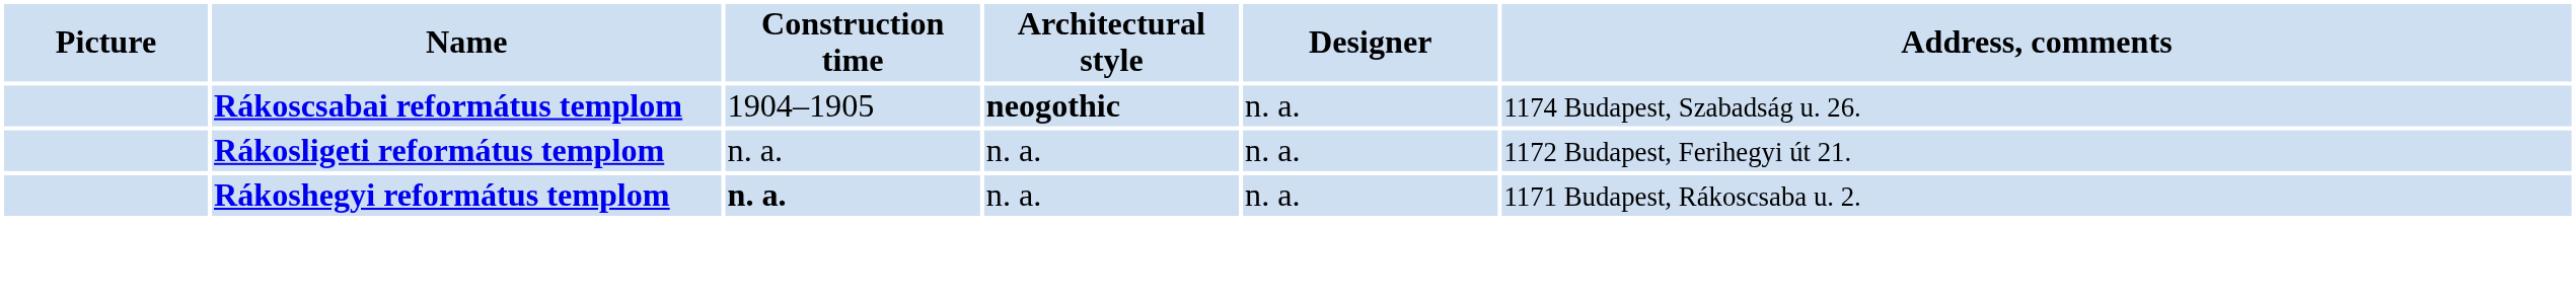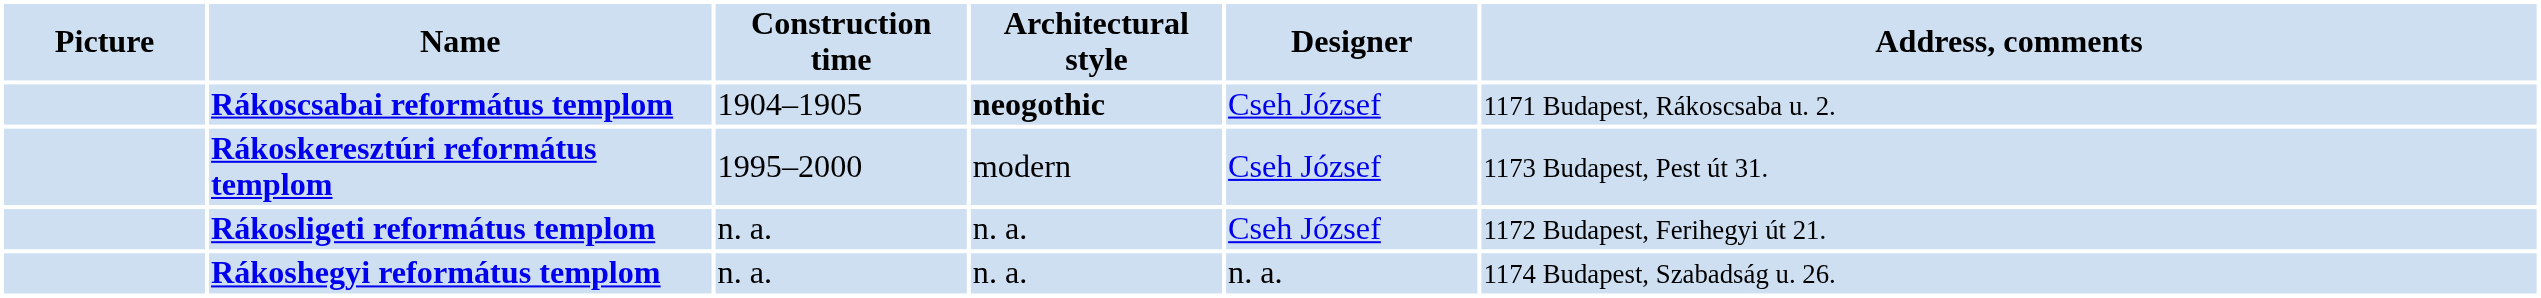 <table width="100%">
 <tr>
 <th bgcolor="#CEDFF2" width="8%">Picture</th>
 <th bgcolor="#CEDFF2" width="20%">Name</th>
 <th bgcolor="#CEDFF2" width="10%">Construction time</th>
 <th bgcolor="#CEDFF2" width="10%">Architectural style</th>
 <th bgcolor="#CEDFF2" width="10%">Designer</th>
 <th bgcolor="#CEDFF2" width="42%">Address, comments</th>
 </tr>
 <tr>
 <td bgcolor="#CEDFF2"></td>
 <td bgcolor="#CEDFF2"><strong><a href='#'>Rákoscsabai református templom</a></strong></td>
 <td bgcolor="#CEDFF2">1904–1905</td>
 <td bgcolor="#CEDFF2"><strong>neogothic</strong></td>
-<td bgcolor="#CEDFF2">n. a.</td>
-<td bgcolor="#CEDFF2"><small>1174 Budapest, Szabadság u. 26. </small></td>
+<td bgcolor="#CEDFF2"><a href='#'>Cseh József</a></td>
+<td bgcolor="#CEDFF2"><small>1171 Budapest, Rákoscsaba u. 2. </small></td>
+</tr>
+<tr>
+<td bgcolor="#CEDFF2"></td>
+<td bgcolor="#CEDFF2"><strong><a href='#'>Rákoskeresztúri református templom</a></strong></td>
+<td bgcolor="#CEDFF2">1995–2000</td>
+<td bgcolor="#CEDFF2">modern</td>
+<td bgcolor="#CEDFF2"><a href='#'>Cseh József</a></td>
+<td bgcolor="#CEDFF2"><small>1173 Budapest, Pest út 31. </small></td>
 </tr>
 <tr>
 <td bgcolor="#CEDFF2"></td>
 <td bgcolor="#CEDFF2"><strong><a href='#'>Rákosligeti református templom</a></strong></td>
 <td bgcolor="#CEDFF2">n. a.</td>
 <td bgcolor="#CEDFF2">n. a.</td>
-<td bgcolor="#CEDFF2">n. a.</td>
+<td bgcolor="#CEDFF2"><a href='#'>Cseh József</a></td>
 <td bgcolor="#CEDFF2"><small>1172 Budapest, Ferihegyi út 21. </small></td>
 </tr>
 <tr>
 <td bgcolor="#CEDFF2"></td>
 <td bgcolor="#CEDFF2"><strong><a href='#'>Rákoshegyi református templom</a></strong></td>
-<td bgcolor="#CEDFF2"><strong>n. a.</strong></td>
 <td bgcolor="#CEDFF2">n. a.</td>
 <td bgcolor="#CEDFF2">n. a.</td>
-<td bgcolor="#CEDFF2"><small>1171 Budapest, Rákoscsaba u. 2. </small></td>
+<td bgcolor="#CEDFF2">n. a.</td>
+<td bgcolor="#CEDFF2"><small>1174 Budapest, Szabadság u. 26. </small></td>
 </tr>
 </table>
